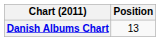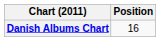 <table class="wikitable sortable plainrowheaders" style="text-align:center">
 <tr>
 <th scope="col">Chart (2011)</th>
 <th scope="col">Position</th>
 </tr>
 <tr>
 <th scope="row"><a href='#'>Danish Albums Chart</a></th>
-<td>13</td>
+<td>16</td>
 </tr>
 </table>
